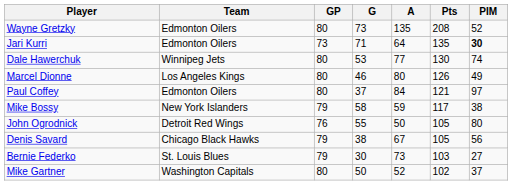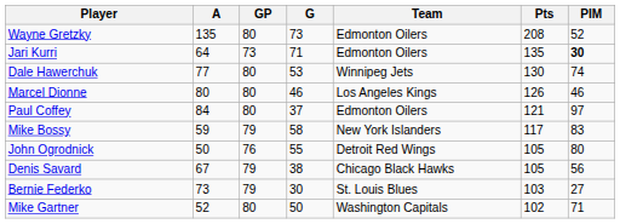 <table class="wikitable" style="width:50em">
 <tr>
 <th bgcolor="#DDDDFF" width="30%">Player</th>
-<th bgcolor="#DDDDFF" width="30%">Team</th>
+<th bgcolor="#DDDDFF" width="7.5%">A</th>
 <th bgcolor="#DDDDFF" width="7.5%">GP</th>
 <th bgcolor="#DDDDFF" width="7.5%">G</th>
-<th bgcolor="#DDDDFF" width="7.5%">A</th>
+<th bgcolor="#DDDDFF" width="30%">Team</th>
 <th bgcolor="#DDDDFF" width="7.5%">Pts</th>
 <th bgcolor="#DDDDFF" width="7.5%">PIM</th>
 </tr>
 <tr>
 <td><a href='#'>Wayne Gretzky</a></td>
-<td>Edmonton Oilers</td>
+<td>135</td>
 <td>80</td>
 <td>73</td>
-<td>135</td>
+<td>Edmonton Oilers</td>
 <td>208</td>
 <td>52</td>
 </tr>
 <tr>
 <td><a href='#'>Jari Kurri</a></td>
-<td>Edmonton Oilers</td>
+<td>64</td>
 <td>73</td>
 <td>71</td>
-<td>64</td>
+<td>Edmonton Oilers</td>
 <td>135</td>
 <td><strong>30</strong></td>
 </tr>
 <tr>
 <td><a href='#'>Dale Hawerchuk</a></td>
-<td>Winnipeg Jets</td>
+<td>77</td>
 <td>80</td>
 <td>53</td>
-<td>77</td>
+<td>Winnipeg Jets</td>
 <td>130</td>
 <td>74</td>
 </tr>
 <tr>
 <td><a href='#'>Marcel Dionne</a></td>
-<td>Los Angeles Kings</td>
+<td>80</td>
 <td>80</td>
 <td>46</td>
-<td>80</td>
+<td>Los Angeles Kings</td>
 <td>126</td>
-<td>49</td>
+<td>46</td>
 </tr>
 <tr>
 <td><a href='#'>Paul Coffey</a></td>
-<td>Edmonton Oilers</td>
+<td>84</td>
 <td>80</td>
 <td>37</td>
-<td>84</td>
+<td>Edmonton Oilers</td>
 <td>121</td>
 <td>97</td>
 </tr>
 <tr>
 <td><a href='#'>Mike Bossy</a></td>
-<td>New York Islanders</td>
+<td>59</td>
 <td>79</td>
 <td>58</td>
-<td>59</td>
+<td>New York Islanders</td>
 <td>117</td>
-<td>38</td>
+<td>83</td>
 </tr>
 <tr>
 <td><a href='#'>John Ogrodnick</a></td>
-<td>Detroit Red Wings</td>
+<td>50</td>
 <td>76</td>
 <td>55</td>
-<td>50</td>
+<td>Detroit Red Wings</td>
 <td>105</td>
 <td>80</td>
 </tr>
 <tr>
 <td><a href='#'>Denis Savard</a></td>
-<td>Chicago Black Hawks</td>
+<td>67</td>
 <td>79</td>
 <td>38</td>
-<td>67</td>
+<td>Chicago Black Hawks</td>
 <td>105</td>
 <td>56</td>
 </tr>
 <tr>
 <td><a href='#'>Bernie Federko</a></td>
-<td>St. Louis Blues</td>
+<td>73</td>
 <td>79</td>
 <td>30</td>
-<td>73</td>
+<td>St. Louis Blues</td>
 <td>103</td>
 <td>27</td>
 </tr>
 <tr>
 <td><a href='#'>Mike Gartner</a></td>
-<td>Washington Capitals</td>
+<td>52</td>
 <td>80</td>
 <td>50</td>
-<td>52</td>
+<td>Washington Capitals</td>
 <td>102</td>
-<td>37</td>
+<td>71</td>
 </tr>
 </table>
